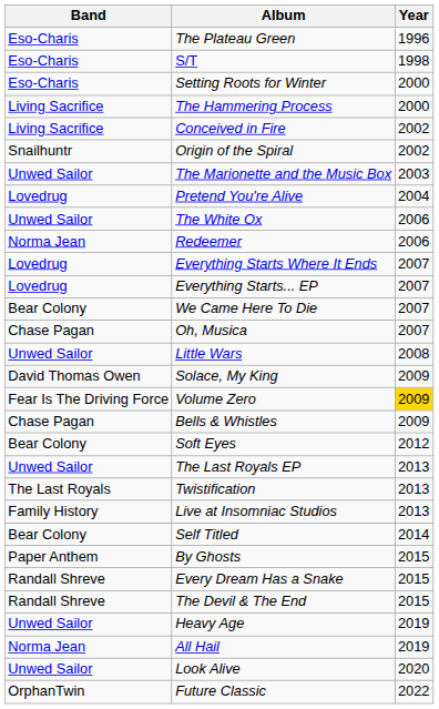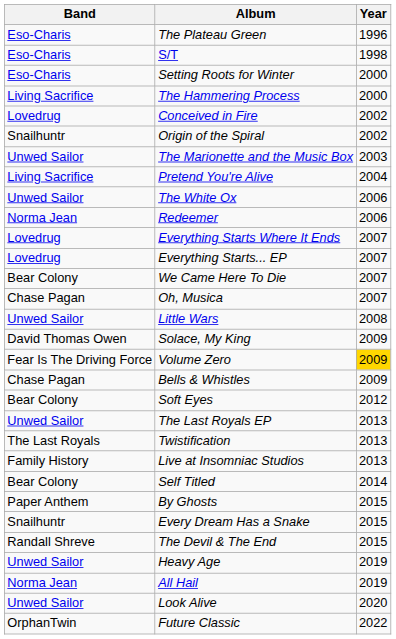 <table class="wikitable">
 <tr>
 <th>Band</th>
 <th>Album</th>
 <th>Year</th>
 </tr>
 <tr>
 <td><a href='#'>Eso-Charis</a></td>
 <td><em>The Plateau Green</em></td>
 <td>1996</td>
 </tr>
 <tr>
 <td><a href='#'>Eso-Charis</a></td>
 <td><a href='#'>S/T</a></td>
 <td>1998</td>
 </tr>
 <tr>
 <td><a href='#'>Eso-Charis</a></td>
 <td><em>Setting Roots for Winter</em></td>
 <td>2000</td>
 </tr>
 <tr>
 <td><a href='#'>Living Sacrifice</a></td>
 <td><em><a href='#'>The Hammering Process</a></em></td>
 <td>2000</td>
 </tr>
 <tr>
-<td><a href='#'>Living Sacrifice</a></td>
+<td><a href='#'>Lovedrug</a></td>
 <td><em><a href='#'>Conceived in Fire</a></em></td>
 <td>2002</td>
 </tr>
 <tr>
 <td>Snailhuntr</td>
 <td><em>Origin of the Spiral</em></td>
 <td>2002</td>
 </tr>
 <tr>
 <td><a href='#'>Unwed Sailor</a></td>
 <td><em><a href='#'>The Marionette and the Music Box</a></em></td>
 <td>2003</td>
 </tr>
 <tr>
-<td><a href='#'>Lovedrug</a></td>
+<td><a href='#'>Living Sacrifice</a></td>
 <td><em><a href='#'>Pretend You're Alive</a></em></td>
 <td>2004</td>
 </tr>
 <tr>
 <td><a href='#'>Unwed Sailor</a></td>
 <td><em><a href='#'>The White Ox</a></em></td>
 <td>2006</td>
 </tr>
 <tr>
 <td><a href='#'>Norma Jean</a></td>
 <td><em><a href='#'>Redeemer</a></em></td>
 <td>2006</td>
 </tr>
 <tr>
 <td><a href='#'>Lovedrug</a></td>
 <td><em><a href='#'>Everything Starts Where It Ends</a></em></td>
 <td>2007</td>
 </tr>
 <tr>
 <td><a href='#'>Lovedrug</a></td>
 <td><em>Everything Starts... EP</em></td>
 <td>2007</td>
 </tr>
 <tr>
 <td>Bear Colony</td>
 <td><em>We Came Here To Die</em></td>
 <td>2007</td>
 </tr>
 <tr>
 <td>Chase Pagan</td>
 <td><em>Oh, Musica</em></td>
 <td>2007</td>
 </tr>
 <tr>
 <td><a href='#'>Unwed Sailor</a></td>
 <td><em><a href='#'>Little Wars</a></em></td>
 <td>2008</td>
 </tr>
 <tr>
 <td>David Thomas Owen</td>
 <td><em>Solace, My King</em></td>
 <td>2009</td>
 </tr>
 <tr>
 <td>Fear Is The Driving Force</td>
 <td><em>Volume Zero</em></td>
 <td style="background: gold;">2009</td>
 </tr>
 <tr>
 <td>Chase Pagan</td>
 <td><em>Bells & Whistles</em></td>
 <td>2009</td>
 </tr>
 <tr>
 <td>Bear Colony</td>
 <td><em>Soft Eyes</em></td>
 <td>2012</td>
 </tr>
 <tr>
 <td><a href='#'>Unwed Sailor</a></td>
 <td><em>The Last Royals EP</em></td>
 <td>2013</td>
 </tr>
 <tr>
 <td>The Last Royals</td>
 <td><em>Twistification</em></td>
 <td>2013</td>
 </tr>
 <tr>
 <td>Family History</td>
 <td><em>Live at Insomniac Studios</em></td>
 <td>2013</td>
 </tr>
 <tr>
 <td>Bear Colony</td>
 <td><em>Self Titled</em></td>
 <td>2014</td>
 </tr>
 <tr>
 <td>Paper Anthem</td>
 <td><em>By Ghosts</em></td>
 <td>2015</td>
 </tr>
 <tr>
-<td>Randall Shreve</td>
+<td>Snailhuntr</td>
 <td><em>Every Dream Has a Snake</em></td>
 <td>2015</td>
 </tr>
 <tr>
 <td>Randall Shreve</td>
 <td><em>The Devil & The End</em></td>
 <td>2015</td>
 </tr>
 <tr>
 <td><a href='#'>Unwed Sailor</a></td>
 <td><em>Heavy Age</em></td>
 <td>2019</td>
 </tr>
 <tr>
 <td><a href='#'>Norma Jean</a></td>
 <td><em><a href='#'>All Hail</a></em></td>
 <td>2019</td>
 </tr>
 <tr>
 <td><a href='#'>Unwed Sailor</a></td>
 <td><em>Look Alive</em></td>
 <td>2020</td>
 </tr>
 <tr>
 <td>OrphanTwin</td>
 <td><em>Future Classic</em></td>
 <td>2022</td>
 </tr>
 </table>
